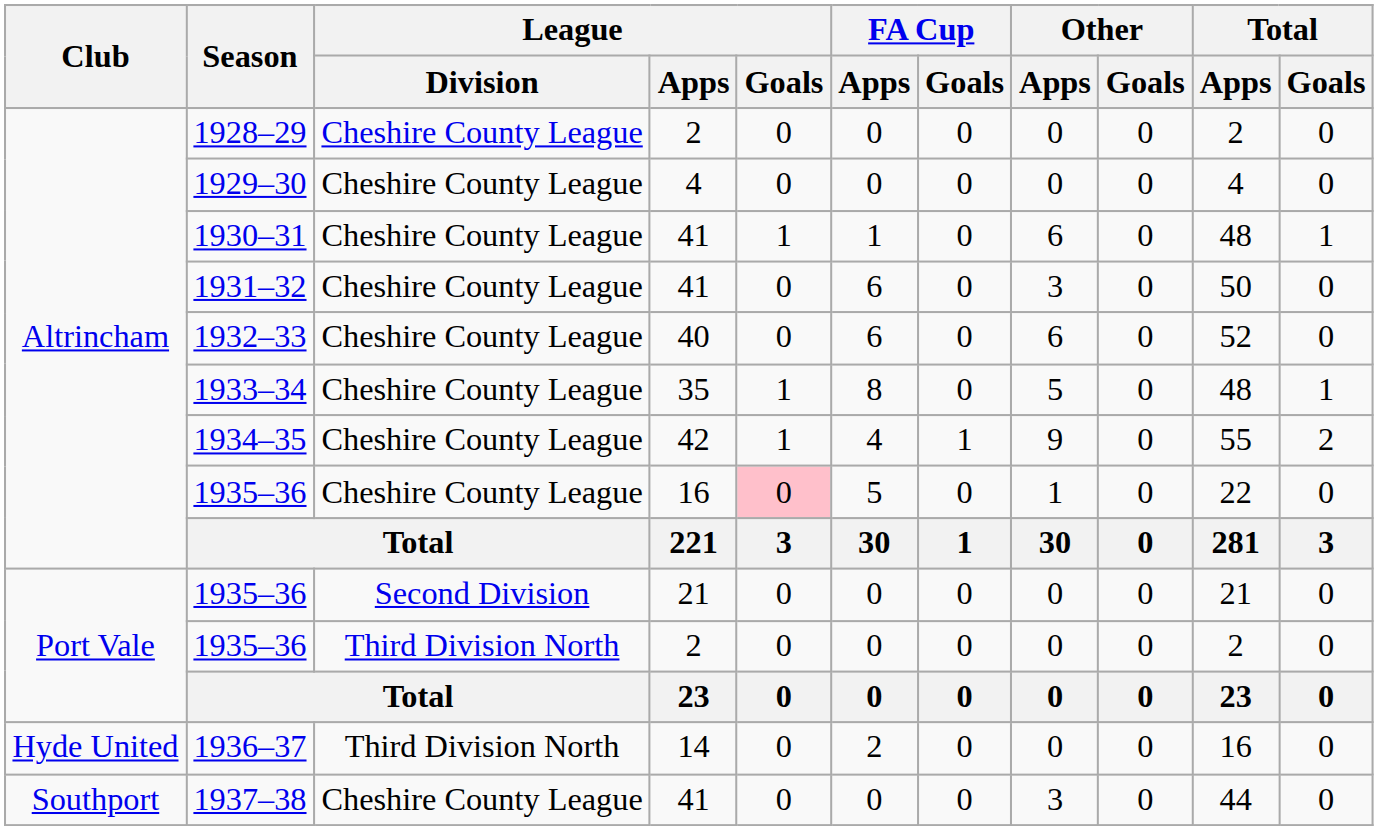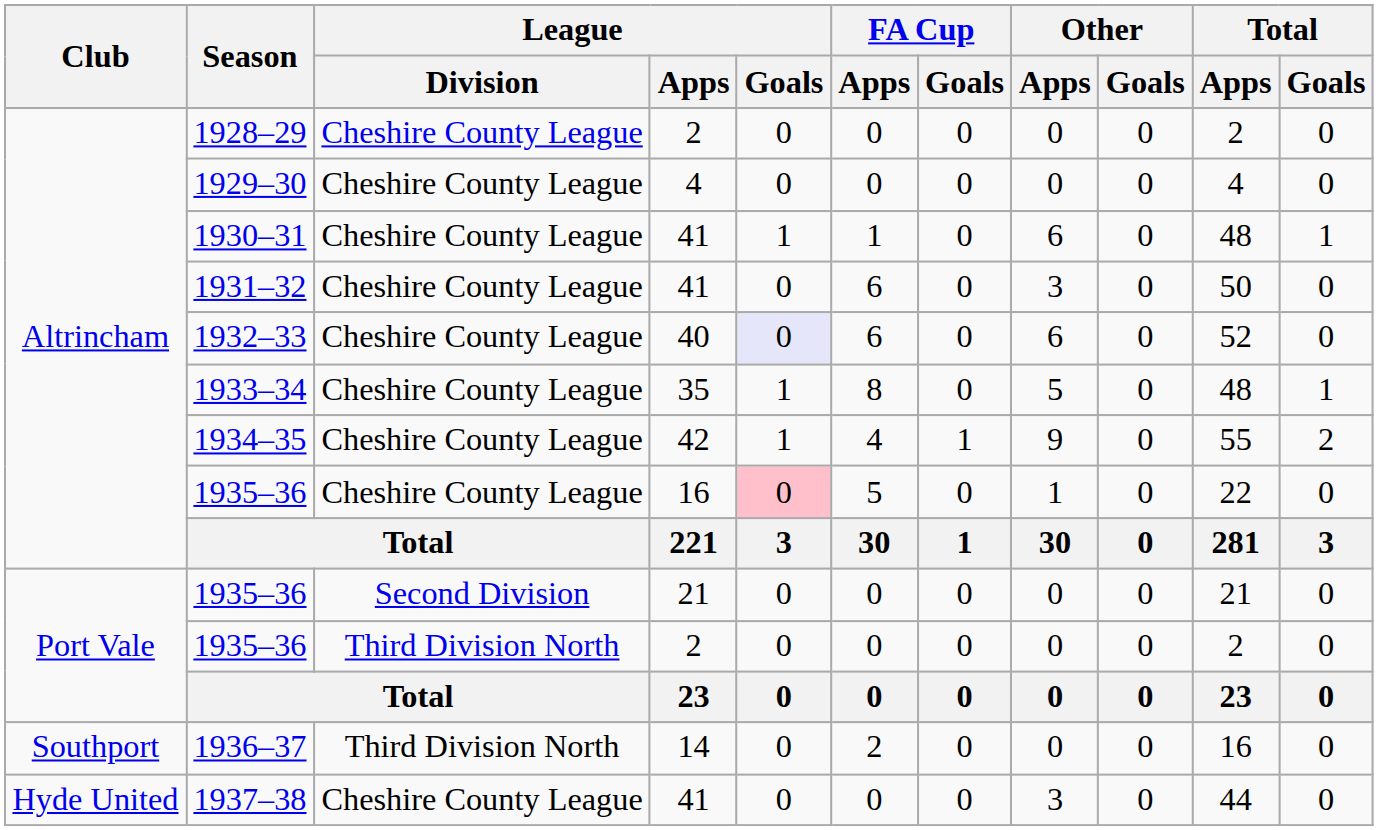 <table class="wikitable" style="text-align:center">
 <tr>
 <th rowspan="2">Club</th>
 <th rowspan="2">Season</th>
 <th colspan="3">League</th>
 <th colspan="2"><a href='#'>FA Cup</a></th>
 <th colspan="2">Other</th>
 <th colspan="2">Total</th>
 </tr>
 <tr>
 <th>Division</th>
 <th>Apps</th>
 <th>Goals</th>
 <th>Apps</th>
 <th>Goals</th>
 <th>Apps</th>
 <th>Goals</th>
 <th>Apps</th>
 <th>Goals</th>
 </tr>
 <tr>
 <td rowspan="9"><a href='#'>Altrincham</a></td>
 <td><a href='#'>1928–29</a></td>
 <td><a href='#'>Cheshire County League</a></td>
 <td>2</td>
 <td>0</td>
 <td>0</td>
 <td>0</td>
 <td>0</td>
 <td>0</td>
 <td>2</td>
 <td>0</td>
 </tr>
 <tr>
 <td><a href='#'>1929–30</a></td>
 <td>Cheshire County League</td>
 <td>4</td>
 <td>0</td>
 <td>0</td>
 <td>0</td>
 <td>0</td>
 <td>0</td>
 <td>4</td>
 <td>0</td>
 </tr>
 <tr>
 <td><a href='#'>1930–31</a></td>
 <td>Cheshire County League</td>
 <td>41</td>
 <td>1</td>
 <td>1</td>
 <td>0</td>
 <td>6</td>
 <td>0</td>
 <td>48</td>
 <td>1</td>
 </tr>
 <tr>
 <td><a href='#'>1931–32</a></td>
 <td>Cheshire County League</td>
 <td>41</td>
 <td>0</td>
 <td>6</td>
 <td>0</td>
 <td>3</td>
 <td>0</td>
 <td>50</td>
 <td>0</td>
 </tr>
 <tr>
 <td><a href='#'>1932–33</a></td>
 <td>Cheshire County League</td>
 <td>40</td>
-<td>0</td>
+<td style="background: lavender;">0</td>
 <td>6</td>
 <td>0</td>
 <td>6</td>
 <td>0</td>
 <td>52</td>
 <td>0</td>
 </tr>
 <tr>
 <td><a href='#'>1933–34</a></td>
 <td>Cheshire County League</td>
 <td>35</td>
 <td>1</td>
 <td>8</td>
 <td>0</td>
 <td>5</td>
 <td>0</td>
 <td>48</td>
 <td>1</td>
 </tr>
 <tr>
 <td><a href='#'>1934–35</a></td>
 <td>Cheshire County League</td>
 <td>42</td>
 <td>1</td>
 <td>4</td>
 <td>1</td>
 <td>9</td>
 <td>0</td>
 <td>55</td>
 <td>2</td>
 </tr>
 <tr>
 <td><a href='#'>1935–36</a></td>
 <td>Cheshire County League</td>
 <td>16</td>
 <td style="background: pink;">0</td>
 <td>5</td>
 <td>0</td>
 <td>1</td>
 <td>0</td>
 <td>22</td>
 <td>0</td>
 </tr>
 <tr>
 <th colspan="2">Total</th>
 <th>221</th>
 <th>3</th>
 <th>30</th>
 <th>1</th>
 <th>30</th>
 <th>0</th>
 <th>281</th>
 <th>3</th>
 </tr>
 <tr>
 <td rowspan="3"><a href='#'>Port Vale</a></td>
 <td><a href='#'>1935–36</a></td>
 <td><a href='#'>Second Division</a></td>
 <td>21</td>
 <td>0</td>
 <td>0</td>
 <td>0</td>
 <td>0</td>
 <td>0</td>
 <td>21</td>
 <td>0</td>
 </tr>
 <tr>
 <td><a href='#'>1935–36</a></td>
 <td><a href='#'>Third Division North</a></td>
 <td>2</td>
 <td>0</td>
 <td>0</td>
 <td>0</td>
 <td>0</td>
 <td>0</td>
 <td>2</td>
 <td>0</td>
 </tr>
 <tr>
 <th colspan="2">Total</th>
 <th>23</th>
 <th>0</th>
 <th>0</th>
 <th>0</th>
 <th>0</th>
 <th>0</th>
 <th>23</th>
 <th>0</th>
 </tr>
 <tr>
-<td><a href='#'>Hyde United</a></td>
+<td><a href='#'>Southport</a></td>
 <td><a href='#'>1936–37</a></td>
 <td>Third Division North</td>
 <td>14</td>
 <td>0</td>
 <td>2</td>
 <td>0</td>
 <td>0</td>
 <td>0</td>
 <td>16</td>
 <td>0</td>
 </tr>
 <tr>
-<td><a href='#'>Southport</a></td>
+<td><a href='#'>Hyde United</a></td>
 <td><a href='#'>1937–38</a></td>
 <td>Cheshire County League</td>
 <td>41</td>
 <td>0</td>
 <td>0</td>
 <td>0</td>
 <td>3</td>
 <td>0</td>
 <td>44</td>
 <td>0</td>
 </tr>
 </table>
